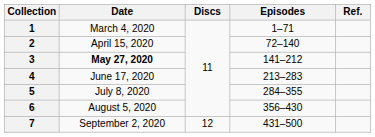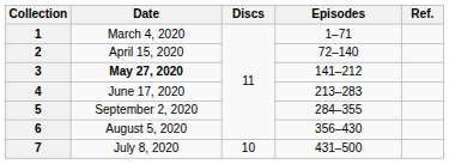 <table class="wikitable" style="text-align:center;">
 <tr>
 <th scope="col" style="width:5em;">Collection</th>
 <th scope="col" style="width:12em;">Date</th>
 <th scope="col" style="width:4em;">Discs</th>
 <th scope="col" style="width:10em;">Episodes</th>
 <th scope="col" style="width:3em;">Ref.</th>
 </tr>
 <tr>
 <th scope="row">1</th>
 <td>March 4, 2020</td>
 <td rowspan="6">11</td>
 <td>1–71</td>
 <td></td>
 </tr>
 <tr>
 <th scope="row">2</th>
 <td>April 15, 2020</td>
 <td>72–140</td>
 <td></td>
 </tr>
 <tr>
 <th scope="row">3</th>
 <td><strong>May 27, 2020</strong></td>
 <td>141–212</td>
 <td></td>
 </tr>
 <tr>
 <th scope="row">4</th>
 <td>June 17, 2020</td>
 <td>213–283</td>
 <td></td>
 </tr>
 <tr>
 <th scope="row">5</th>
-<td>July 8, 2020</td>
+<td>September 2, 2020</td>
 <td>284–355</td>
 <td></td>
 </tr>
 <tr>
 <th scope="row">6</th>
 <td>August 5, 2020</td>
 <td>356–430</td>
 <td></td>
 </tr>
 <tr>
 <th scope="row">7</th>
-<td>September 2, 2020</td>
-<td>12</td>
+<td>July 8, 2020</td>
+<td>10</td>
 <td>431–500</td>
 <td></td>
 </tr>
 </table>
